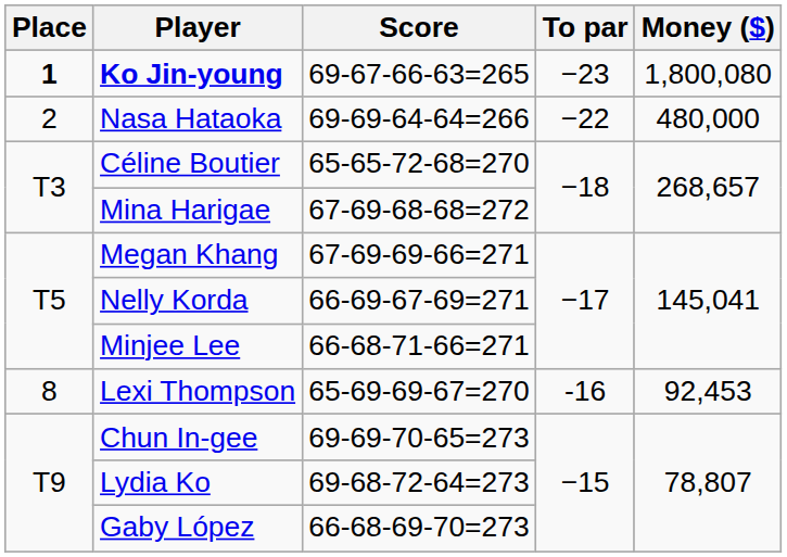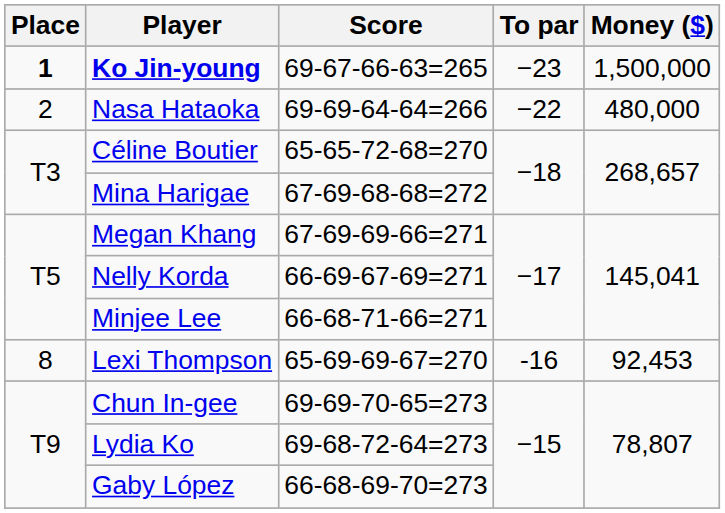 <table class="wikitable">
 <tr>
 <th>Place</th>
 <th>Player</th>
 <th>Score</th>
 <th>To par</th>
 <th>Money (<a href='#'>$</a>)</th>
 </tr>
 <tr>
 <td align=center><strong>1</strong></td>
 <td> <strong><a href='#'>Ko Jin-young</a></strong></td>
 <td>69-67-66-63=265</td>
 <td align=center>−23</td>
-<td align=center>1,800,080</td>
+<td align=center>1,500,000</td>
 </tr>
 <tr>
 <td align=center>2</td>
 <td> <a href='#'>Nasa Hataoka</a></td>
 <td>69-69-64-64=266</td>
 <td align=center>−22</td>
 <td align=center>480,000</td>
 </tr>
 <tr>
 <td align=center rowspan=2>T3</td>
 <td> <a href='#'>Céline Boutier</a></td>
 <td>65-65-72-68=270</td>
 <td align=center rowspan=2>−18</td>
 <td align=center rowspan=2>268,657</td>
 </tr>
 <tr>
 <td> <a href='#'>Mina Harigae</a></td>
 <td>67-69-68-68=272</td>
 </tr>
 <tr>
 <td align=center rowspan=3>T5</td>
 <td> <a href='#'>Megan Khang</a></td>
 <td>67-69-69-66=271</td>
 <td align=center rowspan=3>−17</td>
 <td align=center rowspan=3>145,041</td>
 </tr>
 <tr>
 <td> <a href='#'>Nelly Korda</a></td>
 <td>66-69-67-69=271</td>
 </tr>
 <tr>
 <td> <a href='#'>Minjee Lee</a></td>
 <td>66-68-71-66=271</td>
 </tr>
 <tr>
 <td align=center>8</td>
 <td> <a href='#'>Lexi Thompson</a></td>
 <td>65-69-69-67=270</td>
 <td align=center>-16</td>
 <td align=center>92,453</td>
 </tr>
 <tr>
 <td align=center rowspan=3>T9</td>
 <td> <a href='#'>Chun In-gee</a></td>
 <td>69-69-70-65=273</td>
 <td align=center rowspan=3>−15</td>
 <td align=center rowspan=3>78,807</td>
 </tr>
 <tr>
 <td> <a href='#'>Lydia Ko</a></td>
 <td>69-68-72-64=273</td>
 </tr>
 <tr>
 <td> <a href='#'>Gaby López</a></td>
 <td>66-68-69-70=273</td>
 </tr>
 </table>
